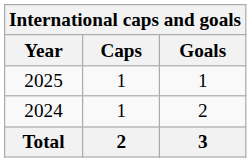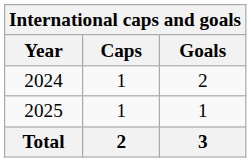 <table class="wikitable sortable" style="text-align:center">
 <tr>
 <th colspan="3">International caps and goals</th>
 </tr>
 <tr>
 <th>Year</th>
 <th>Caps</th>
 <th>Goals</th>
 </tr>
 <tr>
+<td>2024</td>
+<td>1</td>
+<td>2</td>
+</tr>
+<tr>
 <td>2025</td>
 <td>1</td>
 <td>1</td>
-</tr>
-<tr>
-<td>2024</td>
-<td>1</td>
-<td>2</td>
 </tr>
 <tr>
 <th>Total</th>
 <th>2</th>
 <th>3</th>
 </tr>
 </table>
